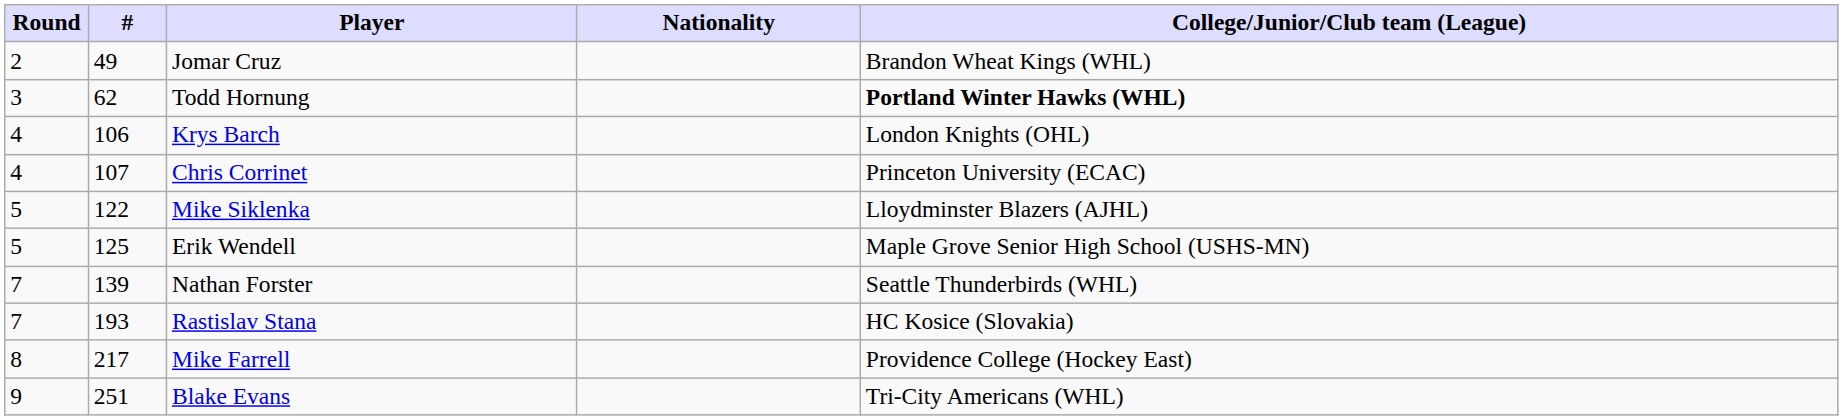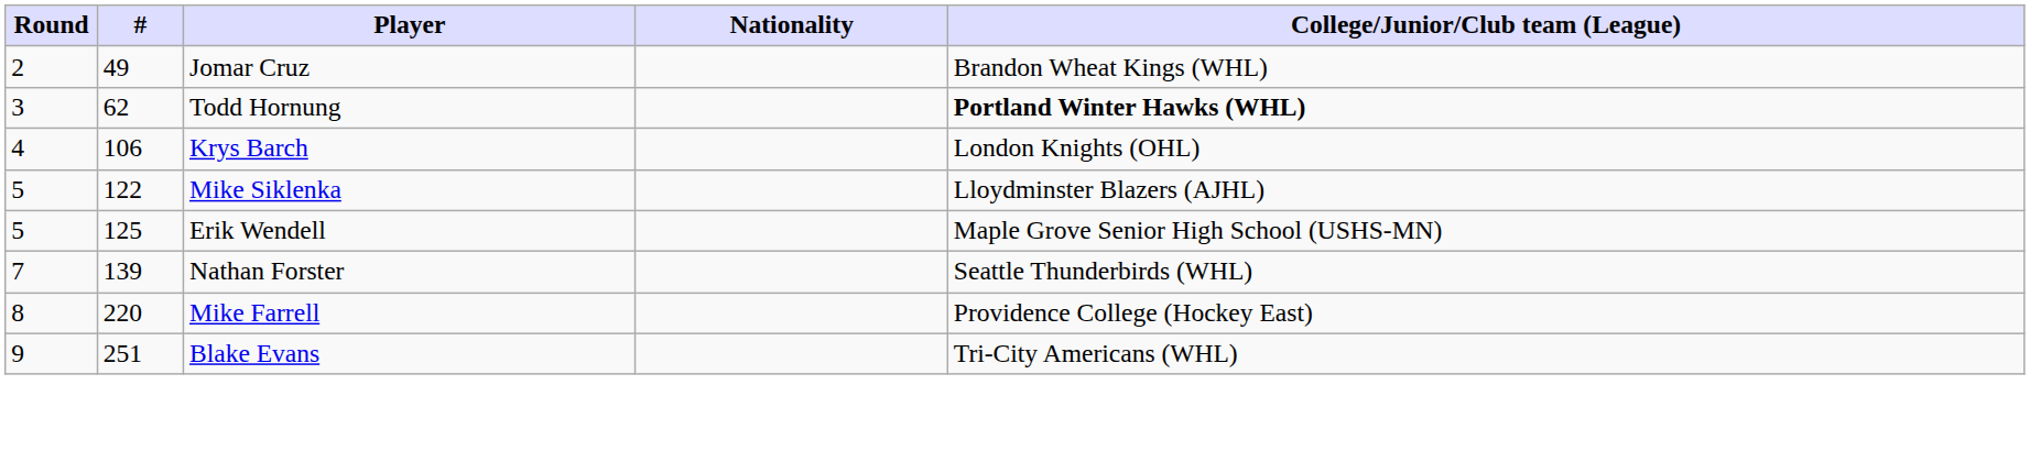 <table class="wikitable">
 <tr style="text-align:center;">
 <th style="background:#ddf; width:4.0%;">Round</th>
 <th style="background:#ddf; width:4.0%;">#</th>
 <th style="background:#ddf; width:21.0%;">Player</th>
 <th style="background:#ddf; width:14.5%;">Nationality</th>
 <th style="background:#ddf; width:50.0%;">College/Junior/Club team (League)</th>
 </tr>
 <tr>
 <td>2</td>
 <td>49</td>
 <td>Jomar Cruz</td>
 <td></td>
 <td>Brandon Wheat Kings (WHL)</td>
 </tr>
 <tr>
 <td>3</td>
 <td>62</td>
 <td>Todd Hornung</td>
 <td></td>
 <td><strong>Portland Winter Hawks (WHL)</strong></td>
 </tr>
 <tr>
 <td>4</td>
 <td>106</td>
 <td><a href='#'>Krys Barch</a></td>
 <td></td>
 <td>London Knights (OHL)</td>
 </tr>
 <tr>
-<td>4</td>
-<td>107</td>
-<td><a href='#'>Chris Corrinet</a></td>
-<td></td>
-<td>Princeton University (ECAC)</td>
-</tr>
-<tr>
 <td>5</td>
 <td>122</td>
 <td><a href='#'>Mike Siklenka</a></td>
 <td></td>
 <td>Lloydminster Blazers (AJHL)</td>
 </tr>
 <tr>
 <td>5</td>
 <td>125</td>
 <td>Erik Wendell</td>
 <td></td>
 <td>Maple Grove Senior High School (USHS-MN)</td>
 </tr>
 <tr>
 <td>7</td>
 <td>139</td>
 <td>Nathan Forster</td>
 <td></td>
 <td>Seattle Thunderbirds (WHL)</td>
 </tr>
 <tr>
-<td>7</td>
-<td>193</td>
-<td><a href='#'>Rastislav Stana</a></td>
-<td></td>
-<td>HC Kosice (Slovakia)</td>
-</tr>
-<tr>
 <td>8</td>
-<td>217</td>
+<td>220</td>
 <td><a href='#'>Mike Farrell</a></td>
 <td></td>
 <td>Providence College (Hockey East)</td>
 </tr>
 <tr>
 <td>9</td>
 <td>251</td>
 <td><a href='#'>Blake Evans</a></td>
 <td></td>
 <td>Tri-City Americans (WHL)</td>
 </tr>
 </table>
